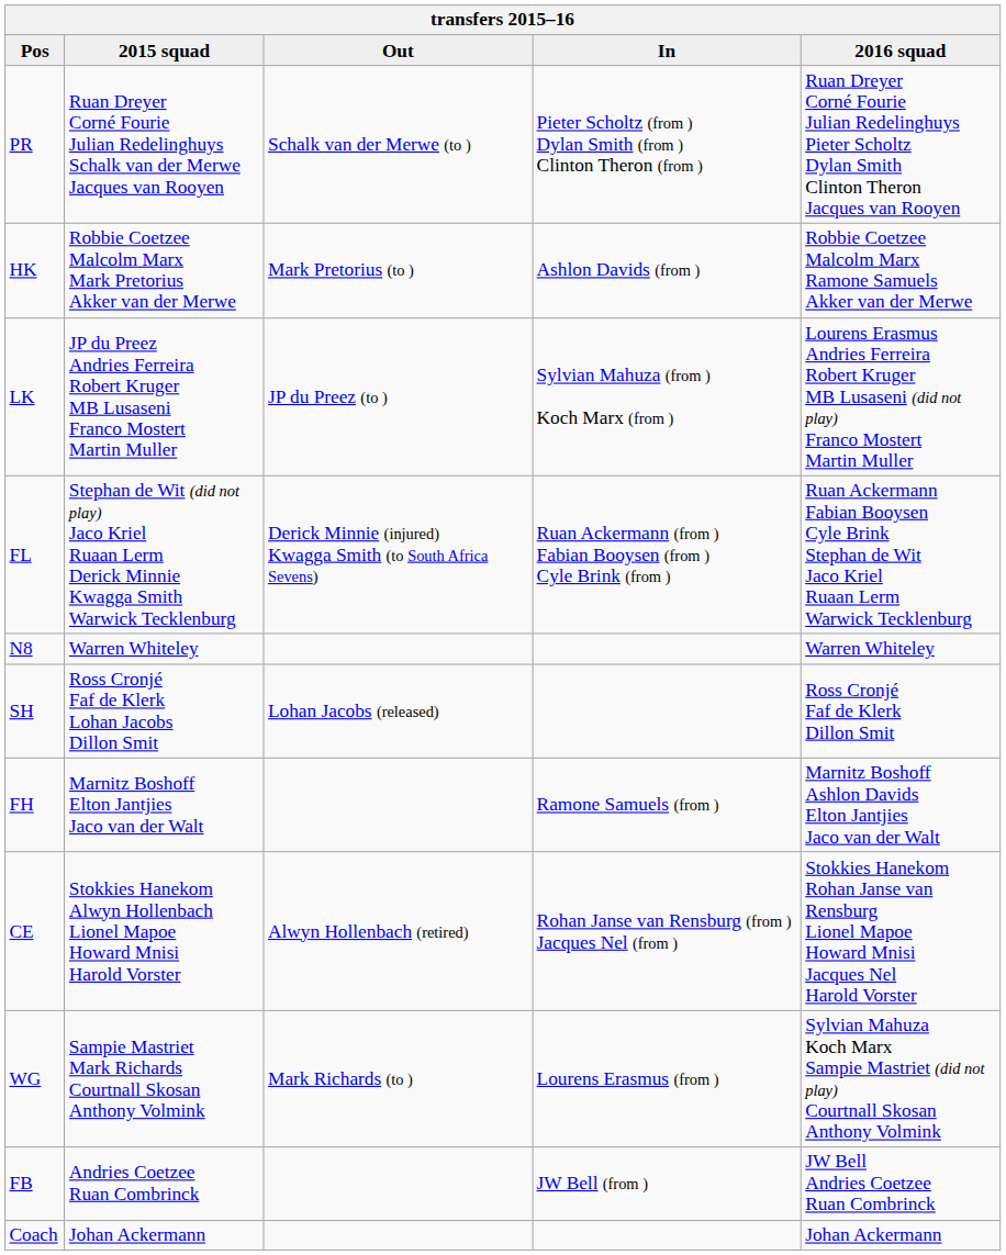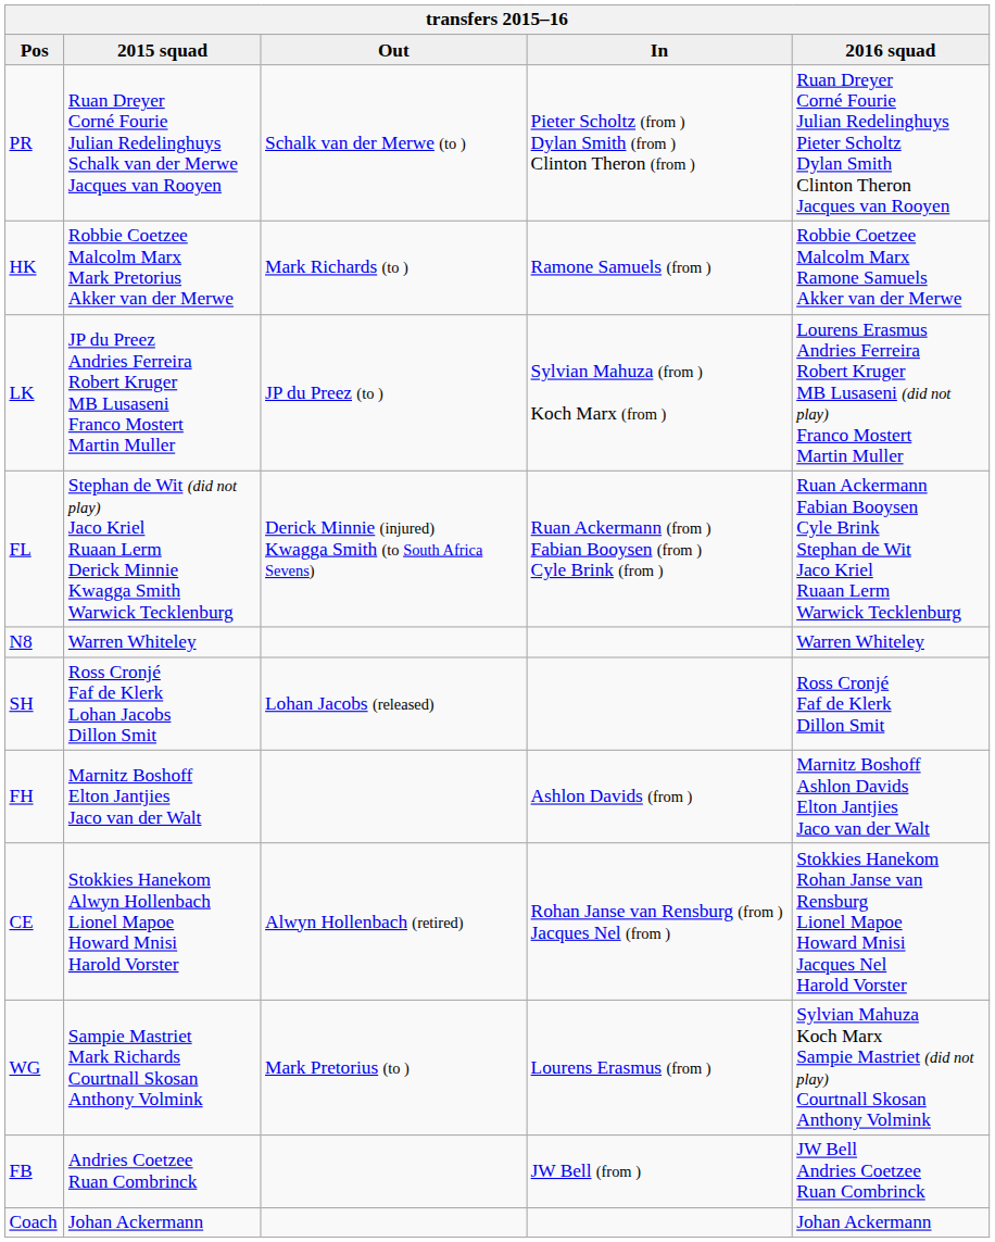 <table class="wikitable" style="text-align: left; width:95%">
 <tr>
 <th colspan="100%" style="text-align:center;"><strong> transfers 2015–16</strong></th>
 </tr>
 <tr>
 <th style="background:#efefef; width:6%;">Pos</th>
 <th style="background:#efefef; width:20%;">2015 squad</th>
 <th style="background:#efefef; width:27%;">Out</th>
 <th style="background:#efefef; width:27%;">In</th>
 <th style="background:#efefef; width:20%;">2016 squad</th>
 </tr>
 <tr>
 <td><a href='#'>PR</a></td>
 <td> <a href='#'>Ruan Dreyer</a><br><a href='#'>Corné Fourie</a><br><a href='#'>Julian Redelinghuys</a><br><a href='#'>Schalk van der Merwe</a><br><a href='#'>Jacques van Rooyen</a></td>
 <td>  <a href='#'>Schalk van der Merwe</a> <small>(to )</small></td>
 <td>  <a href='#'>Pieter Scholtz</a> <small>(from )</small><br> <a href='#'>Dylan Smith</a> <small>(from )</small><br> Clinton Theron <small>(from )</small></td>
 <td> <a href='#'>Ruan Dreyer</a><br><a href='#'>Corné Fourie</a><br><a href='#'>Julian Redelinghuys</a><br><a href='#'>Pieter Scholtz</a><br><a href='#'>Dylan Smith</a><br>Clinton Theron<br><a href='#'>Jacques van Rooyen</a></td>
 </tr>
 <tr>
 <td><a href='#'>HK</a></td>
 <td> <a href='#'>Robbie Coetzee</a><br><a href='#'>Malcolm Marx</a><br><a href='#'>Mark Pretorius</a><br><a href='#'>Akker van der Merwe</a></td>
-<td>  <a href='#'>Mark Pretorius</a> <small>(to )</small></td>
-<td>  <a href='#'>Ashlon Davids</a> <small>(from )</small></td>
+<td>  <a href='#'>Mark Richards</a> <small>(to )</small></td>
+<td>  <a href='#'>Ramone Samuels</a> <small>(from )</small></td>
 <td> <a href='#'>Robbie Coetzee</a><br><a href='#'>Malcolm Marx</a><br><a href='#'>Ramone Samuels</a><br><a href='#'>Akker van der Merwe</a></td>
 </tr>
 <tr>
 <td><a href='#'>LK</a></td>
 <td> <a href='#'>JP du Preez</a><br><a href='#'>Andries Ferreira</a><br><a href='#'>Robert Kruger</a><br><a href='#'>MB Lusaseni</a><br><a href='#'>Franco Mostert</a><br><a href='#'>Martin Muller</a></td>
 <td>  <a href='#'>JP du Preez</a> <small>(to )</small></td>
 <td>  <a href='#'>Sylvian Mahuza</a> <small>(from )</small><br><br> Koch Marx <small>(from )</small></td>
 <td> <a href='#'>Lourens Erasmus</a><br><a href='#'>Andries Ferreira</a><br><a href='#'>Robert Kruger</a><br><a href='#'>MB Lusaseni</a> <small><em>(did not play)</em></small><br><a href='#'>Franco Mostert</a><br><a href='#'>Martin Muller</a></td>
 </tr>
 <tr>
 <td><a href='#'>FL</a></td>
 <td> <a href='#'>Stephan de Wit</a> <small><em>(did not play)</em></small><br><a href='#'>Jaco Kriel</a><br><a href='#'>Ruaan Lerm</a><br><a href='#'>Derick Minnie</a><br><a href='#'>Kwagga Smith</a><br><a href='#'>Warwick Tecklenburg</a></td>
 <td>  <a href='#'>Derick Minnie</a> <small>(injured)</small><br> <a href='#'>Kwagga Smith</a> <small>(to <a href='#'>South Africa Sevens</a>)</small></td>
 <td>  <a href='#'>Ruan Ackermann</a> <small>(from )</small><br> <a href='#'>Fabian Booysen</a> <small>(from )</small><br> <a href='#'>Cyle Brink</a> <small>(from )</small></td>
 <td> <a href='#'>Ruan Ackermann</a><br><a href='#'>Fabian Booysen</a><br><a href='#'>Cyle Brink</a><br><a href='#'>Stephan de Wit</a><br><a href='#'>Jaco Kriel</a><br><a href='#'>Ruaan Lerm</a><br><a href='#'>Warwick Tecklenburg</a></td>
 </tr>
 <tr>
 <td><a href='#'>N8</a></td>
 <td> <a href='#'>Warren Whiteley</a></td>
 <td></td>
 <td></td>
 <td> <a href='#'>Warren Whiteley</a></td>
 </tr>
 <tr>
 <td><a href='#'>SH</a></td>
 <td> <a href='#'>Ross Cronjé</a><br><a href='#'>Faf de Klerk</a><br><a href='#'>Lohan Jacobs</a><br><a href='#'>Dillon Smit</a></td>
 <td>  <a href='#'>Lohan Jacobs</a> <small>(released)</small></td>
 <td></td>
 <td> <a href='#'>Ross Cronjé</a><br><a href='#'>Faf de Klerk</a><br><a href='#'>Dillon Smit</a></td>
 </tr>
 <tr>
 <td><a href='#'>FH</a></td>
 <td> <a href='#'>Marnitz Boshoff</a><br><a href='#'>Elton Jantjies</a><br><a href='#'>Jaco van der Walt</a></td>
 <td></td>
-<td>  <a href='#'>Ramone Samuels</a> <small>(from )</small></td>
+<td>  <a href='#'>Ashlon Davids</a> <small>(from )</small></td>
 <td> <a href='#'>Marnitz Boshoff</a><br><a href='#'>Ashlon Davids</a><br><a href='#'>Elton Jantjies</a><br><a href='#'>Jaco van der Walt</a></td>
 </tr>
 <tr>
 <td><a href='#'>CE</a></td>
 <td> <a href='#'>Stokkies Hanekom</a><br><a href='#'>Alwyn Hollenbach</a><br><a href='#'>Lionel Mapoe</a><br><a href='#'>Howard Mnisi</a><br><a href='#'>Harold Vorster</a></td>
 <td>  <a href='#'>Alwyn Hollenbach</a> <small>(retired)</small></td>
 <td>  <a href='#'>Rohan Janse van Rensburg</a> <small>(from )</small><br> <a href='#'>Jacques Nel</a> <small>(from )</small></td>
 <td> <a href='#'>Stokkies Hanekom</a><br><a href='#'>Rohan Janse van Rensburg</a><br><a href='#'>Lionel Mapoe</a><br><a href='#'>Howard Mnisi</a><br><a href='#'>Jacques Nel</a><br><a href='#'>Harold Vorster</a></td>
 </tr>
 <tr>
 <td><a href='#'>WG</a></td>
 <td> <a href='#'>Sampie Mastriet</a><br><a href='#'>Mark Richards</a><br><a href='#'>Courtnall Skosan</a><br><a href='#'>Anthony Volmink</a></td>
-<td>  <a href='#'>Mark Richards</a> <small>(to )</small></td>
+<td>  <a href='#'>Mark Pretorius</a> <small>(to )</small></td>
 <td>  <a href='#'>Lourens Erasmus</a> <small>(from )</small></td>
 <td> <a href='#'>Sylvian Mahuza</a><br>Koch Marx<br><a href='#'>Sampie Mastriet</a> <small><em>(did not play)</em></small><br><a href='#'>Courtnall Skosan</a><br><a href='#'>Anthony Volmink</a></td>
 </tr>
 <tr>
 <td><a href='#'>FB</a></td>
 <td> <a href='#'>Andries Coetzee</a><br><a href='#'>Ruan Combrinck</a></td>
 <td></td>
 <td>  <a href='#'>JW Bell</a> <small>(from )</small></td>
 <td> <a href='#'>JW Bell</a><br><a href='#'>Andries Coetzee</a><br><a href='#'>Ruan Combrinck</a></td>
 </tr>
 <tr>
 <td><a href='#'>Coach</a></td>
 <td> <a href='#'>Johan Ackermann</a></td>
 <td></td>
 <td></td>
 <td> <a href='#'>Johan Ackermann</a></td>
 </tr>
 </table>
